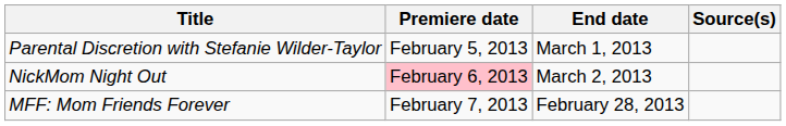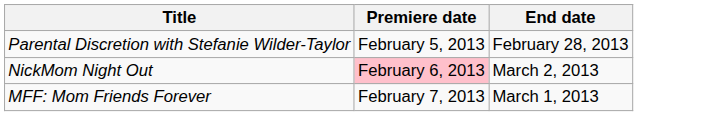 <table class="wikitable sortable">
 <tr>
 <th>Title</th>
 <th>Premiere date</th>
 <th>End date</th>
-<th>Source(s)</th>
 </tr>
 <tr>
 <td><em>Parental Discretion with Stefanie Wilder-Taylor</em></td>
 <td>February 5, 2013</td>
-<td>March 1, 2013</td>
-<td></td>
+<td>February 28, 2013</td>
 </tr>
 <tr>
 <td><em>NickMom Night Out</em></td>
 <td style="background: pink;">February 6, 2013</td>
 <td>March 2, 2013</td>
-<td></td>
 </tr>
 <tr>
 <td><em>MFF: Mom Friends Forever</em></td>
 <td>February 7, 2013</td>
-<td>February 28, 2013</td>
-<td></td>
+<td>March 1, 2013</td>
 </tr>
 </table>
